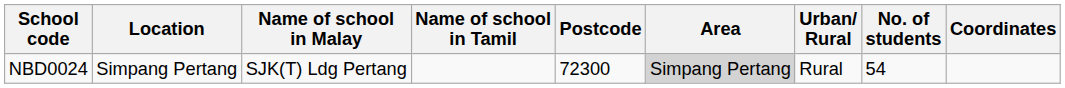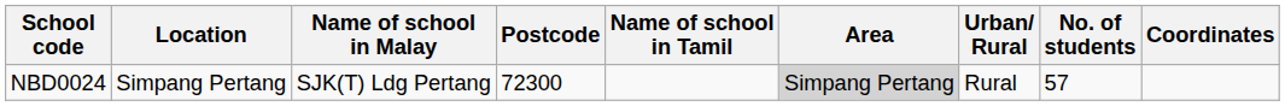 <table class="wikitable sortable">
 <tr>
 <th>School<br>code</th>
 <th>Location</th>
 <th>Name of school<br>in Malay</th>
+<th>Postcode</th>
 <th>Name of school<br>in Tamil</th>
-<th>Postcode</th>
 <th>Area</th>
 <th>Urban/<br>Rural</th>
 <th>No. of<br>students</th>
 <th>Coordinates</th>
 </tr>
 <tr>
 <td>NBD0024</td>
 <td>Simpang Pertang</td>
 <td>SJK(T) Ldg Pertang</td>
+<td>72300</td>
 <td></td>
-<td>72300</td>
 <td style="background: lightgrey;">Simpang Pertang</td>
 <td>Rural</td>
-<td>54</td>
+<td>57</td>
 <td></td>
 </tr>
 </table>
